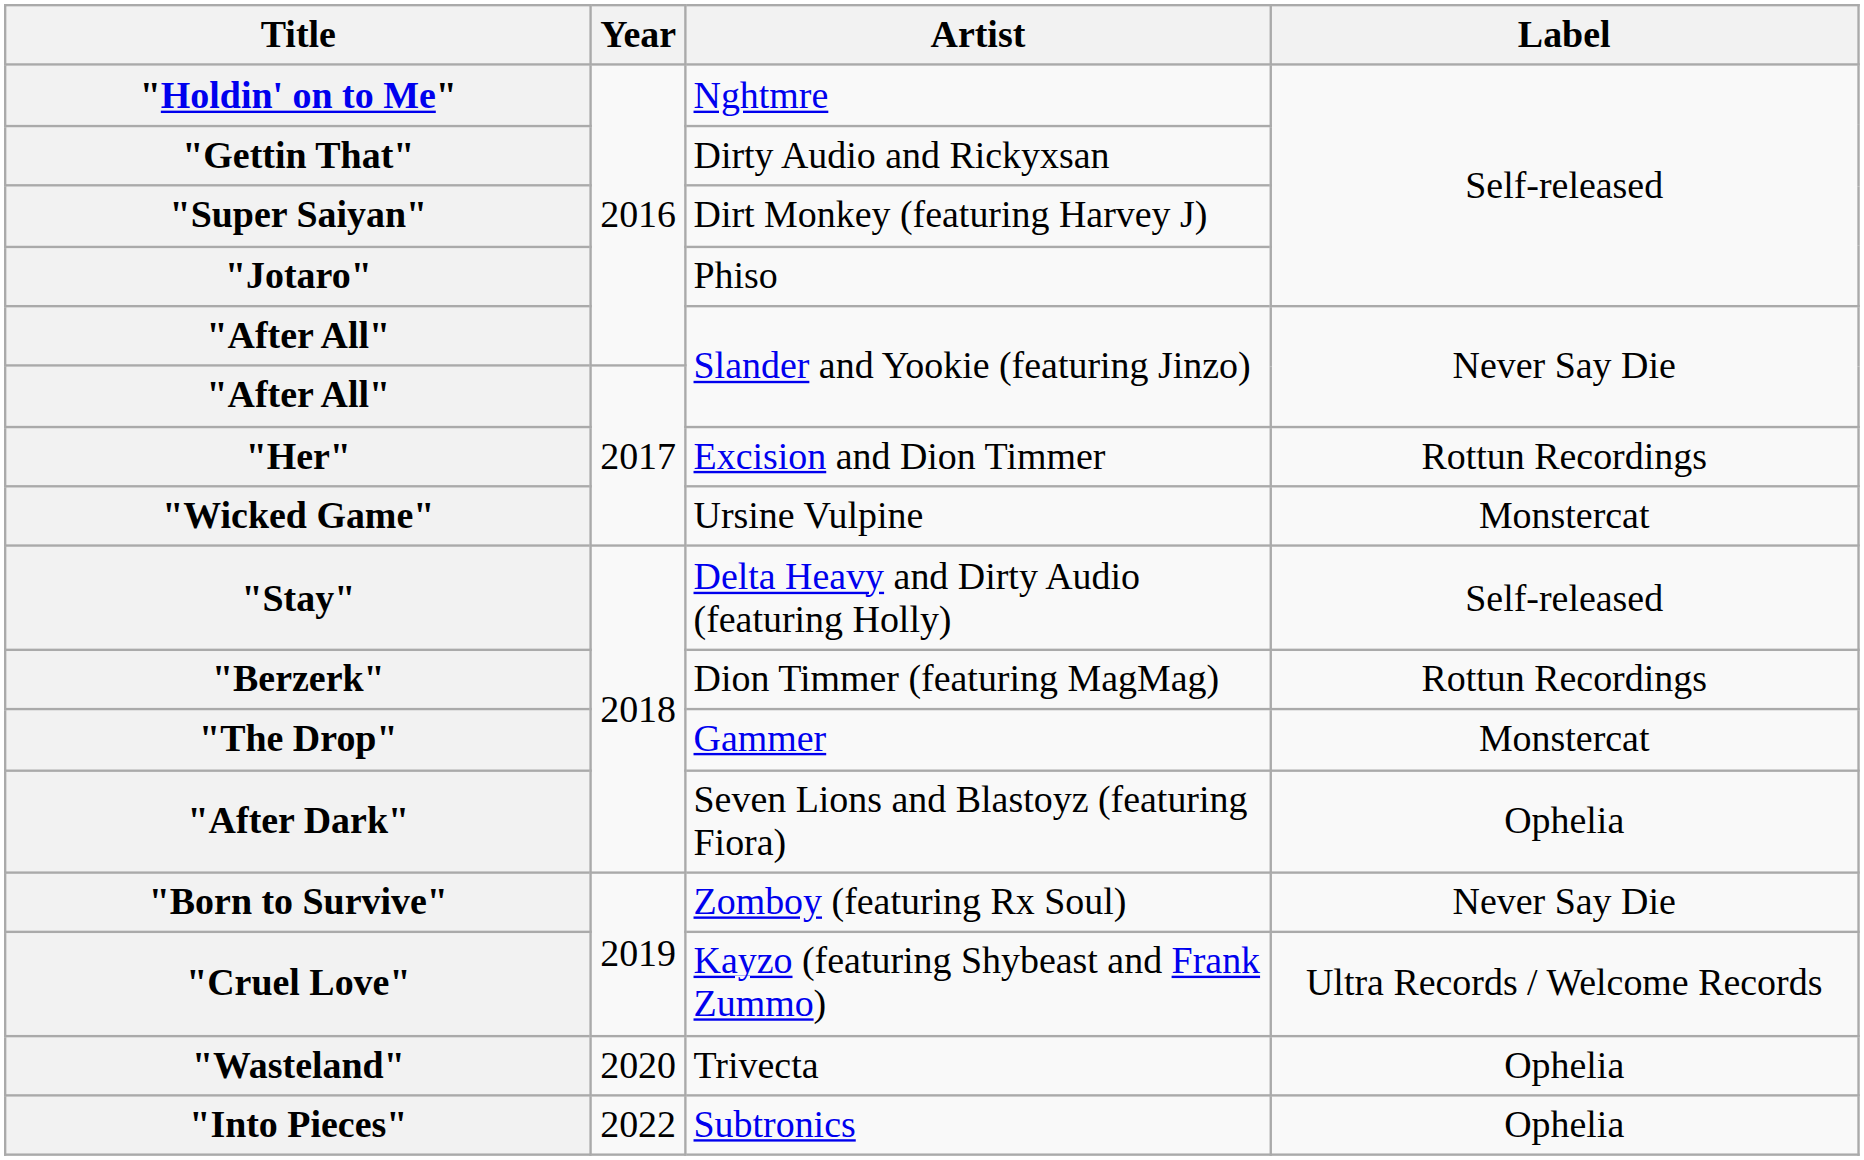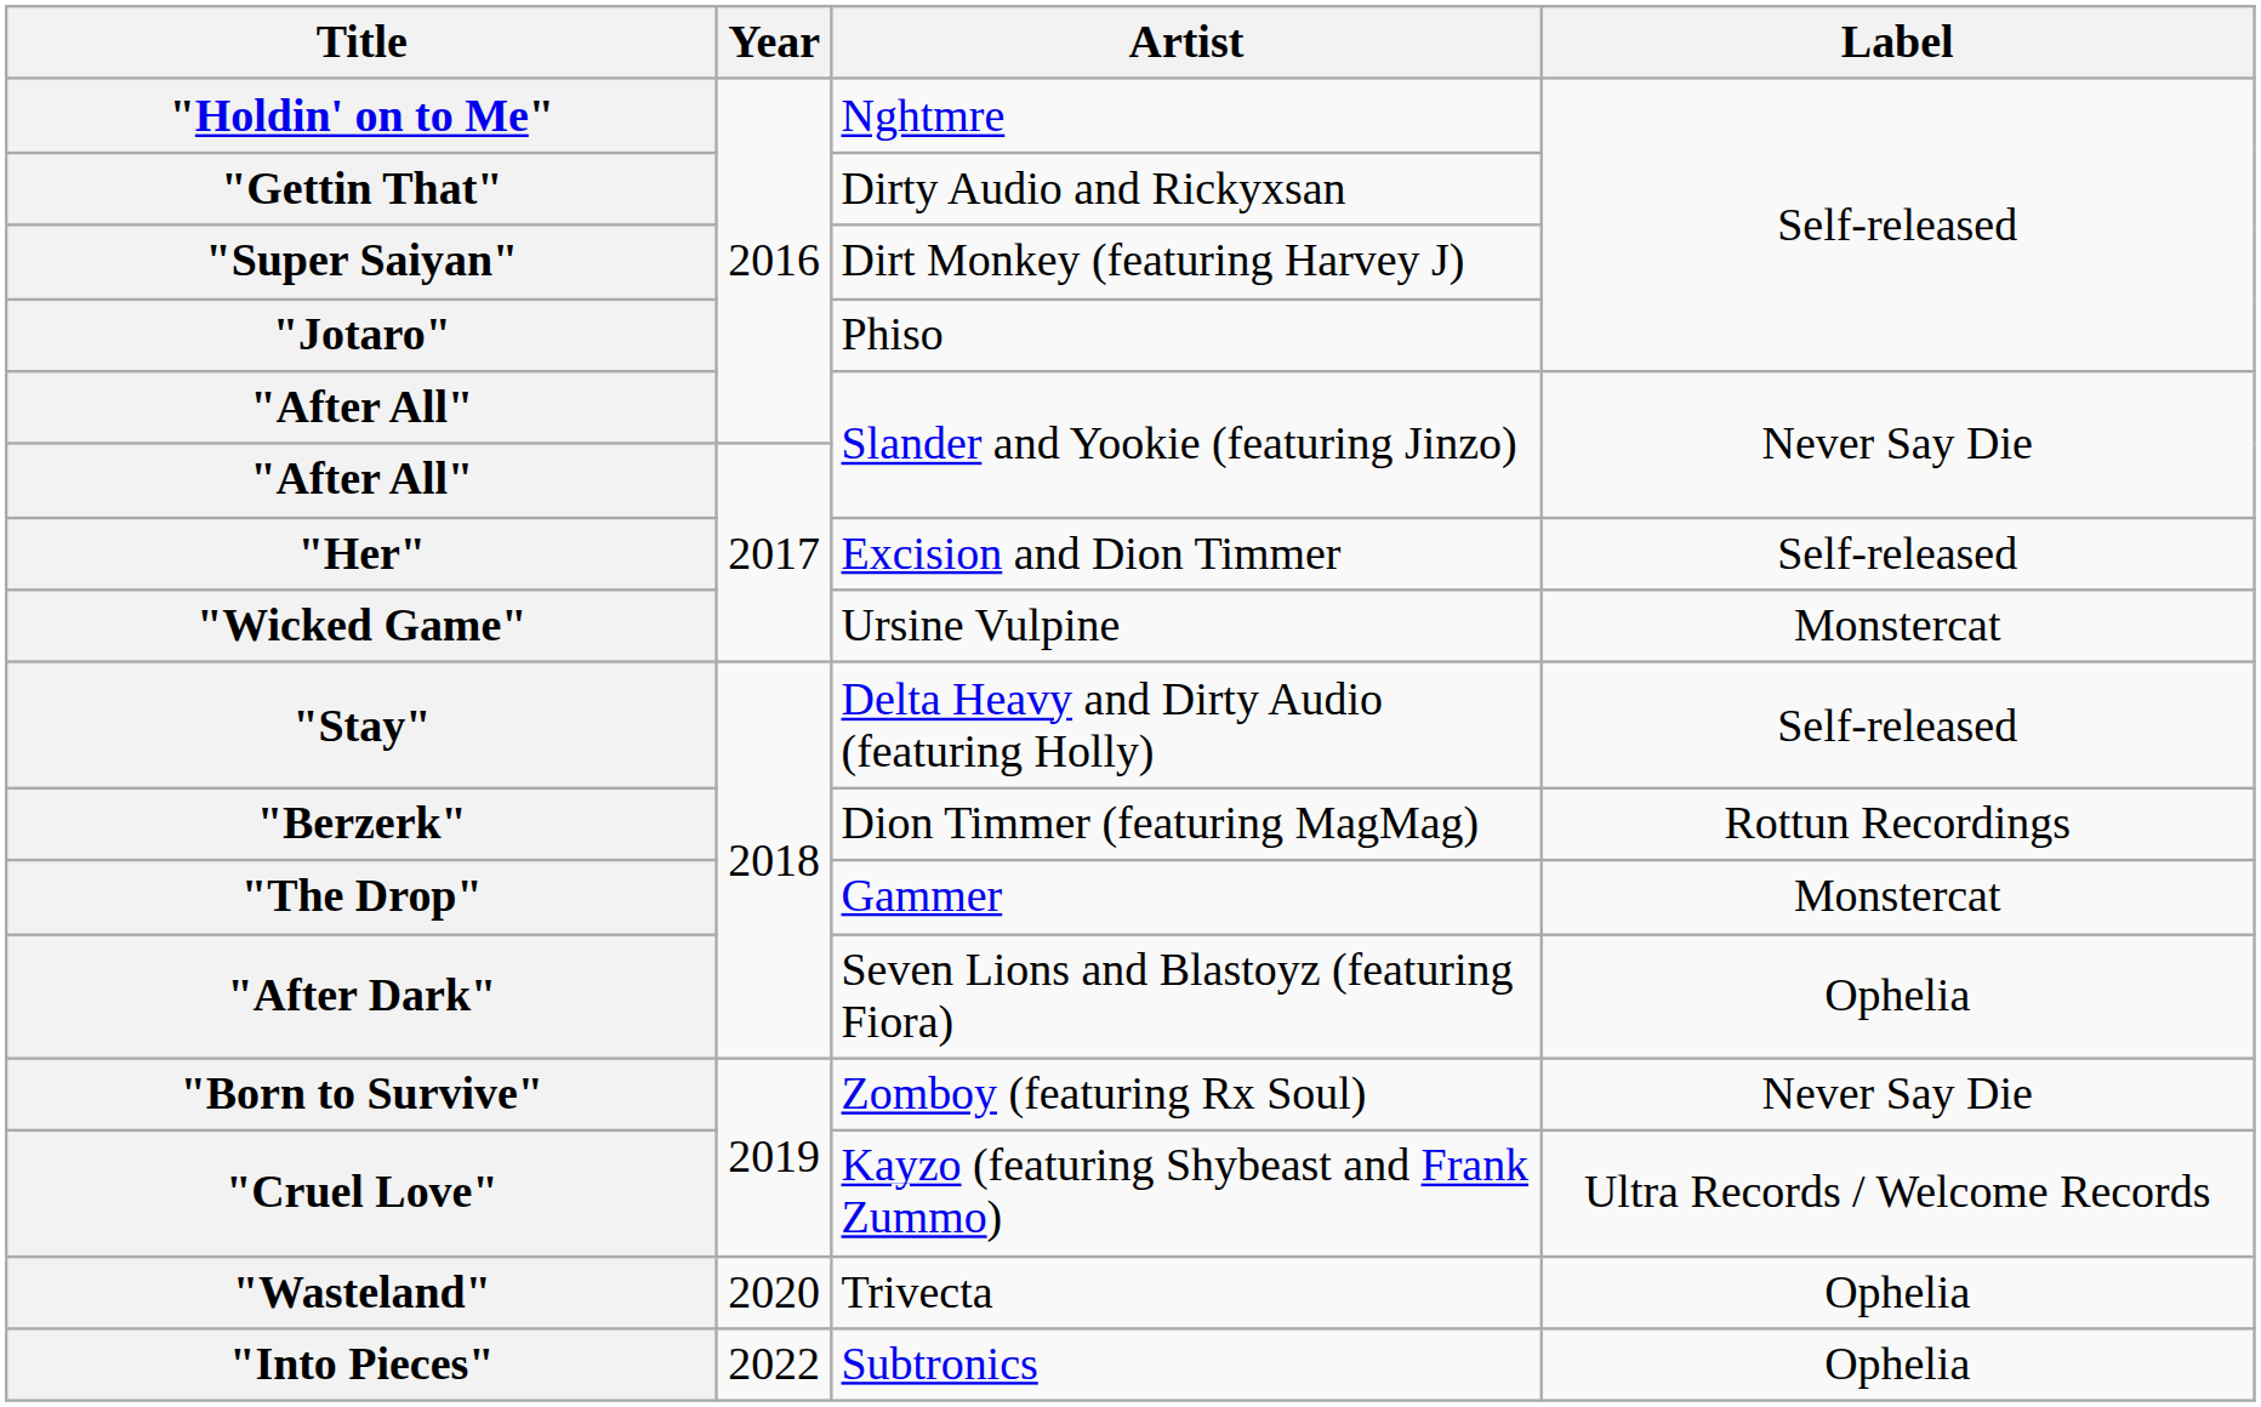 <table class="wikitable plainrowheaders">
 <tr>
 <th style="width:15em;">Title</th>
 <th>Year</th>
 <th style="width:15em;">Artist</th>
 <th style="width:15em;">Label</th>
 </tr>
 <tr>
 <th scope="row">"<a href='#'>Holdin' on to Me</a>"</th>
 <td rowspan="5">2016</td>
 <td><a href='#'>Nghtmre</a></td>
 <td rowspan="4" style="text-align:center;">Self-released</td>
 </tr>
 <tr>
 <th scope="row">"Gettin That"</th>
 <td>Dirty Audio and Rickyxsan</td>
 </tr>
 <tr>
 <th scope="row">"Super Saiyan"</th>
 <td>Dirt Monkey (featuring Harvey J)</td>
 </tr>
 <tr>
 <th scope="row">"Jotaro"</th>
 <td>Phiso</td>
 </tr>
 <tr>
 <th scope="row">"After All" </th>
 <td rowspan="2"><a href='#'>Slander</a> and Yookie (featuring Jinzo)</td>
 <td rowspan="2" style="text-align:center;">Never Say Die</td>
 </tr>
 <tr>
 <th scope="row">"After All" </th>
 <td rowspan="3">2017</td>
 </tr>
 <tr>
 <th scope="row">"Her"</th>
 <td><a href='#'>Excision</a> and Dion Timmer</td>
-<td style="text-align:center;">Rottun Recordings</td>
+<td style="text-align:center;">Self-released</td>
 </tr>
 <tr>
 <th scope="row">"Wicked Game"</th>
 <td>Ursine Vulpine</td>
 <td style="text-align:center;">Monstercat</td>
 </tr>
 <tr>
 <th scope="row">"Stay"</th>
 <td rowspan="4">2018</td>
 <td><a href='#'>Delta Heavy</a> and Dirty Audio (featuring Holly)</td>
 <td style="text-align:center;">Self-released</td>
 </tr>
 <tr>
 <th scope="row">"Berzerk" </th>
 <td>Dion Timmer (featuring MagMag)</td>
 <td style="text-align:center;">Rottun Recordings</td>
 </tr>
 <tr>
 <th scope="row">"The Drop"</th>
 <td><a href='#'>Gammer</a></td>
 <td style="text-align:center;">Monstercat</td>
 </tr>
 <tr>
 <th scope="row">"After Dark" </th>
 <td>Seven Lions and Blastoyz (featuring Fiora)</td>
 <td style="text-align:center;">Ophelia</td>
 </tr>
 <tr>
 <th scope="row">"Born to Survive" </th>
 <td rowspan="2">2019</td>
 <td><a href='#'>Zomboy</a> (featuring Rx Soul)</td>
 <td style="text-align:center;">Never Say Die</td>
 </tr>
 <tr>
 <th scope="row">"Cruel Love"</th>
 <td><a href='#'>Kayzo</a> (featuring Shybeast and <a href='#'>Frank Zummo</a>)</td>
 <td style="text-align:center;">Ultra Records / Welcome Records</td>
 </tr>
 <tr>
 <th scope="row">"Wasteland"</th>
 <td>2020</td>
 <td>Trivecta</td>
 <td style="text-align:center;">Ophelia</td>
 </tr>
 <tr>
 <th scope="row">"Into Pieces" </th>
 <td>2022</td>
 <td><a href='#'>Subtronics</a></td>
 <td style="text-align:center;">Ophelia</td>
 </tr>
 </table>
